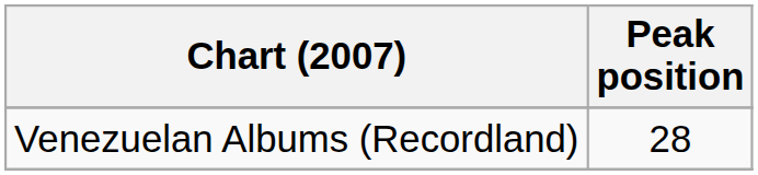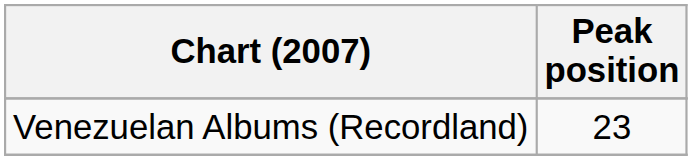 <table class="wikitable sortable">
 <tr>
 <th>Chart (2007)</th>
 <th>Peak<br>position</th>
 </tr>
 <tr>
 </tr>
 <tr>
 </tr>
 <tr>
 </tr>
 <tr>
 </tr>
 <tr>
 <td>Venezuelan Albums (Recordland)</td>
-<td align="center">28</td>
+<td align="center">23</td>
 </tr>
 <tr>
 </tr>
 </table>
